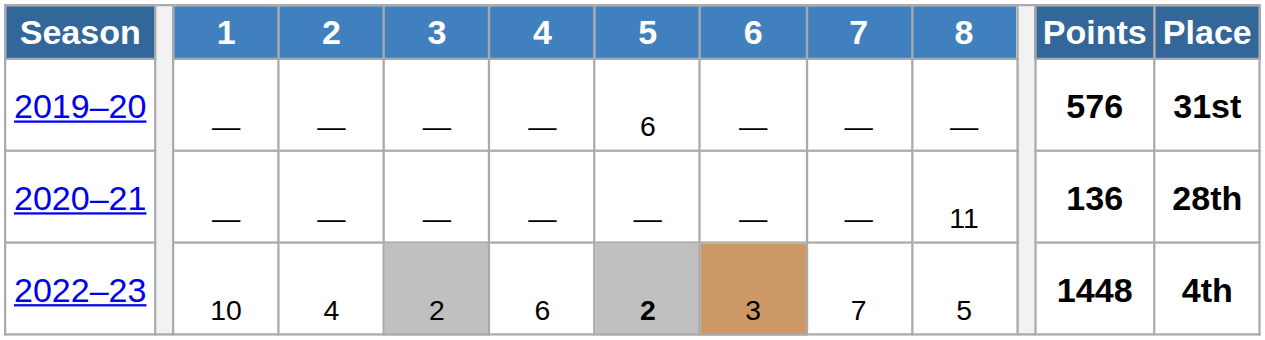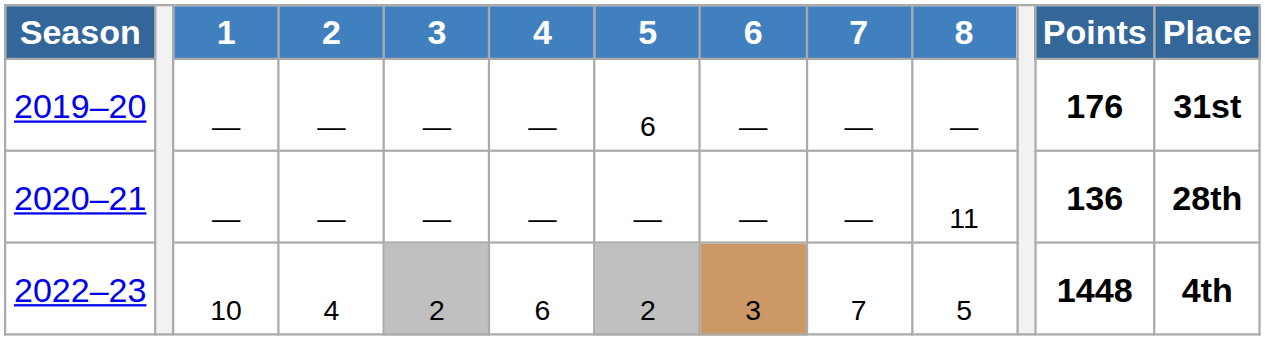 <table class="wikitable" style="font-size:95%; text-align:center; border:grey solid 1px; border-collapse:collapse; background:#ffffff;">
 <tr>
 <th style="background-color:#369; color:white; width:60px">Season</th>
 <th rowspan="10" width="1px"></th>
 <th style="background-color:#4180be; color:white; width:40px">1</th>
 <th style="background-color:#4180be; color:white; width:40px">2</th>
 <th style="background-color:#4180be; color:white; width:40px">3</th>
 <th style="background-color:#4180be; color:white; width:40px">4</th>
 <th style="background-color:#4180be; color:white; width:40px">5</th>
 <th style="background-color:#4180be; color:white; width:40px">6</th>
 <th style="background-color:#4180be; color:white; width:40px">7</th>
 <th style="background-color:#4180be; color:white; width:40px">8</th>
 <th rowspan="10" width="1px"></th>
 <th style="background-color:#369; color:white; width:40px">Points</th>
 <th style="background-color:#369; color:white; width:40px">Place</th>
 </tr>
 <tr>
 <td><a href='#'>2019–20</a></td>
 <td><br><small>—</small></td>
 <td><br><small>—</small></td>
 <td><br><small>—</small></td>
 <td><br><small>—</small></td>
 <td><br><small>6</small></td>
 <td><br><small>—</small></td>
 <td><br><small>—</small></td>
 <td><br><small>—</small></td>
-<td><strong>576</strong></td>
+<td><strong>176</strong></td>
 <td><strong>31st</strong></td>
 </tr>
 <tr>
 <td><a href='#'>2020–21</a></td>
 <td><br><small>—</small></td>
 <td><br><small>—</small></td>
 <td><br><small>—</small></td>
 <td><br><small>—</small></td>
 <td><br><small>—</small></td>
 <td><br><small>—</small></td>
 <td><br><small>—</small></td>
 <td><br><small>11</small></td>
 <td><strong>136</strong></td>
 <td><strong>28th</strong></td>
 </tr>
 <tr>
 <td><a href='#'>2022–23</a></td>
 <td><br><small>10</small></td>
 <td><br><small>4</small></td>
 <td style="background:silver;"><br><small>2</small></td>
 <td><br><small>6</small></td>
-<td style="background:silver;"><strong><br><small>2</small></strong></td>
+<td style="background:silver;"><br><small>2</small></td>
 <td style="background:#c96;"><br><small>3</small></td>
 <td><br><small>7</small></td>
 <td><br><small>5</small></td>
 <td><strong>1448</strong></td>
 <td><strong>4th</strong></td>
 </tr>
 </table>
